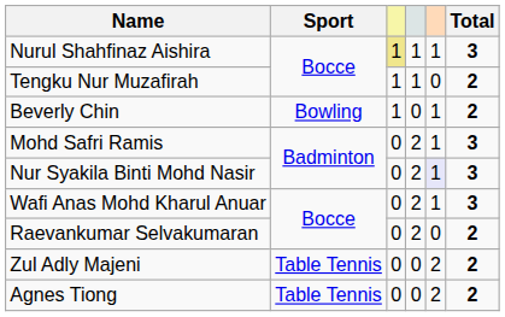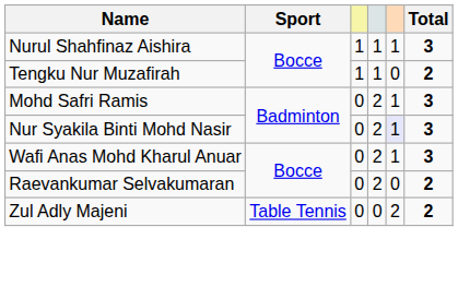 <table class=wikitable collapsible style="font-size:90%; text-align:center">
 <tr>
 <th>Name</th>
 <th>Sport</th>
 <td bgcolor=F7F6A8></td>
 <td bgcolor=DCE5E5></td>
 <td bgcolor=FFDAB9></td>
 <th>Total</th>
 </tr>
 <tr>
 <td align=left>Nurul Shahfinaz Aishira</td>
 <td rowspan=2><a href='#'>Bocce</a></td>
-<td style="background: khaki;">1</td>
+<td>1</td>
 <td>1</td>
 <td>1</td>
 <td><strong>3</strong></td>
 </tr>
 <tr>
 <td align=left>Tengku Nur Muzafirah</td>
 <td>1</td>
 <td>1</td>
 <td>0</td>
-<td><strong>2</strong></td>
-</tr>
-<tr>
-<td align=left>Beverly Chin</td>
-<td><a href='#'>Bowling</a></td>
-<td>1</td>
-<td>0</td>
-<td>1</td>
 <td><strong>2</strong></td>
 </tr>
 <tr>
 <td align=left>Mohd Safri Ramis</td>
 <td rowspan=2><a href='#'>Badminton</a></td>
 <td>0</td>
 <td>2</td>
 <td>1</td>
 <td><strong>3</strong></td>
 </tr>
 <tr>
 <td align=left>Nur Syakila Binti Mohd Nasir</td>
 <td>0</td>
 <td>2</td>
 <td style="background: lavender;">1</td>
 <td><strong>3</strong></td>
 </tr>
 <tr>
 <td align=left>Wafi Anas Mohd Kharul Anuar</td>
 <td rowspan=2><a href='#'>Bocce</a></td>
 <td>0</td>
 <td>2</td>
 <td>1</td>
 <td><strong>3</strong></td>
 </tr>
 <tr>
 <td align=left>Raevankumar Selvakumaran</td>
 <td>0</td>
 <td>2</td>
 <td>0</td>
 <td><strong>2</strong></td>
 </tr>
 <tr>
 <td align=left>Zul Adly Majeni</td>
 <td><a href='#'>Table Tennis</a></td>
 <td>0</td>
 <td>0</td>
 <td>2</td>
 <td><strong>2</strong></td>
 </tr>
-<tr>
-<td align=left>Agnes Tiong</td>
-<td><a href='#'>Table Tennis</a></td>
-<td>0</td>
-<td>0</td>
-<td>2</td>
-<td><strong>2</strong></td>
-</tr>
 </table>
